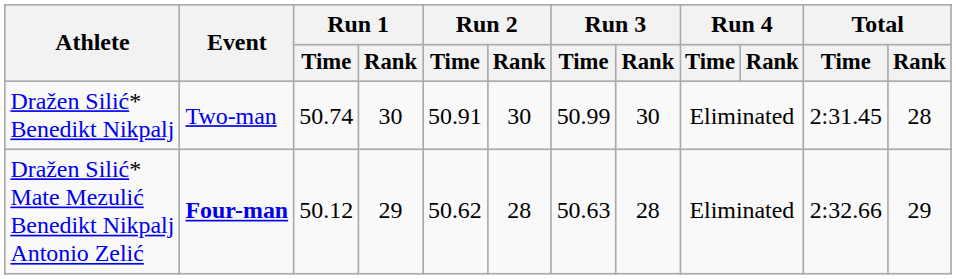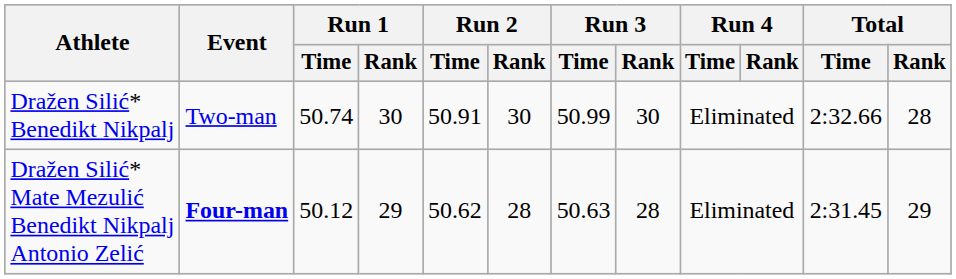 <table class="wikitable" style="font-size:90%">
 <tr>
 <th rowspan="2">Athlete</th>
 <th rowspan="2">Event</th>
 <th colspan="2">Run 1</th>
 <th colspan="2">Run 2</th>
 <th colspan="2">Run 3</th>
 <th colspan="2">Run 4</th>
 <th colspan="2">Total</th>
 </tr>
 <tr style="font-size:95%">
 <th>Time</th>
 <th>Rank</th>
 <th>Time</th>
 <th>Rank</th>
 <th>Time</th>
 <th>Rank</th>
 <th>Time</th>
 <th>Rank</th>
 <th>Time</th>
 <th>Rank</th>
 </tr>
 <tr align=center>
 <td align=left><a href='#'>Dražen Silić</a>*<br><a href='#'>Benedikt Nikpalj</a></td>
 <td align=left><a href='#'>Two-man</a></td>
 <td>50.74</td>
 <td>30</td>
 <td>50.91</td>
 <td>30</td>
 <td>50.99</td>
 <td>30</td>
 <td colspan=2>Eliminated</td>
-<td>2:31.45</td>
+<td>2:32.66</td>
 <td>28</td>
 </tr>
 <tr align=center>
 <td align=left><a href='#'>Dražen Silić</a>*<br><a href='#'>Mate Mezulić</a><br><a href='#'>Benedikt Nikpalj</a><br><a href='#'>Antonio Zelić</a></td>
 <td align=left><strong><a href='#'>Four-man</a></strong></td>
 <td>50.12</td>
 <td>29</td>
 <td>50.62</td>
 <td>28</td>
 <td>50.63</td>
 <td>28</td>
 <td colspan=2>Eliminated</td>
-<td>2:32.66</td>
+<td>2:31.45</td>
 <td>29</td>
 </tr>
 </table>
